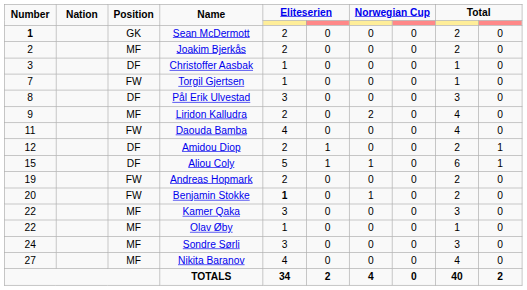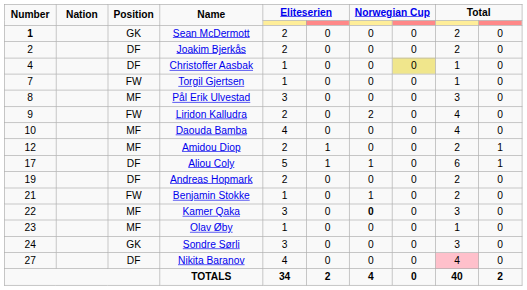 <table class="wikitable" style="font-size: 100%; text-align: center;">
 <tr>
 <td rowspan="2" width="10%" align="center"><strong>Number</strong></td>
 <td rowspan="2" width="10%" align="center"><strong>Nation</strong></td>
 <td rowspan="2" width="10%" align="center"><strong>Position</strong></td>
 <td rowspan="2" width="20%" align="center"><strong>Name</strong></td>
 <td colspan="2" align="center"><strong><a href='#'>Eliteserien</a></strong></td>
 <td colspan="2" align="center"><strong><a href='#'>Norwegian Cup</a></strong></td>
 <td colspan="2" align="center"><strong>Total</strong></td>
 </tr>
 <tr>
 <th width=60 style="background: #FFEE99"></th>
 <th width=60 style="background: #FF8888"></th>
 <th width=60 style="background: #FFEE99"></th>
 <th width=60 style="background: #FF8888"></th>
 <th width=60 style="background: #FFEE99"></th>
 <th width=60 style="background: #FF8888"></th>
 </tr>
 <tr>
 <td><strong>1</strong></td>
 <td></td>
 <td>GK</td>
 <td><a href='#'>Sean McDermott</a></td>
 <td>2</td>
 <td>0</td>
 <td>0</td>
 <td>0</td>
 <td>2</td>
 <td>0</td>
 </tr>
 <tr>
 <td>2</td>
 <td></td>
-<td>MF</td>
+<td>DF</td>
 <td><a href='#'>Joakim Bjerkås</a></td>
 <td>2</td>
 <td>0</td>
 <td>0</td>
 <td>0</td>
 <td>2</td>
 <td>0</td>
 </tr>
 <tr>
-<td>3</td>
+<td>4</td>
 <td></td>
 <td>DF</td>
 <td><a href='#'>Christoffer Aasbak</a></td>
 <td>1</td>
 <td>0</td>
 <td>0</td>
-<td>0</td>
+<td style="background: khaki;">0</td>
 <td>1</td>
 <td>0</td>
 </tr>
 <tr>
 <td>7</td>
 <td></td>
 <td>FW</td>
 <td><a href='#'>Torgil Gjertsen</a></td>
 <td>1</td>
 <td>0</td>
 <td>0</td>
 <td>0</td>
 <td>1</td>
 <td>0</td>
 </tr>
 <tr>
 <td>8</td>
 <td></td>
-<td>DF</td>
+<td>MF</td>
 <td><a href='#'>Pål Erik Ulvestad</a></td>
 <td>3</td>
 <td>0</td>
 <td>0</td>
 <td>0</td>
 <td>3</td>
 <td>0</td>
 </tr>
 <tr>
 <td>9</td>
 <td></td>
-<td>MF</td>
+<td>FW</td>
 <td><a href='#'>Liridon Kalludra</a></td>
 <td>2</td>
 <td>0</td>
 <td>2</td>
 <td>0</td>
 <td>4</td>
 <td>0</td>
 </tr>
 <tr>
-<td>11</td>
+<td>10</td>
 <td></td>
-<td>FW</td>
+<td>MF</td>
 <td><a href='#'>Daouda Bamba</a></td>
 <td>4</td>
 <td>0</td>
 <td>0</td>
 <td>0</td>
 <td>4</td>
 <td>0</td>
 </tr>
 <tr>
 <td>12</td>
 <td></td>
-<td>DF</td>
+<td>MF</td>
 <td><a href='#'>Amidou Diop</a></td>
 <td>2</td>
 <td>1</td>
 <td>0</td>
 <td>0</td>
 <td>2</td>
 <td>1</td>
 </tr>
 <tr>
-<td>15</td>
+<td>17</td>
 <td></td>
 <td>DF</td>
 <td><a href='#'>Aliou Coly</a></td>
 <td>5</td>
 <td>1</td>
 <td>1</td>
 <td>0</td>
 <td>6</td>
 <td>1</td>
 </tr>
 <tr>
 <td>19</td>
 <td></td>
-<td>FW</td>
+<td>DF</td>
 <td><a href='#'>Andreas Hopmark</a></td>
 <td>2</td>
 <td>0</td>
 <td>0</td>
 <td>0</td>
 <td>2</td>
 <td>0</td>
 </tr>
 <tr>
-<td>20</td>
+<td>21</td>
 <td></td>
 <td>FW</td>
 <td><a href='#'>Benjamin Stokke</a></td>
-<td><strong>1</strong></td>
+<td>1</td>
 <td>0</td>
 <td>1</td>
 <td>0</td>
 <td>2</td>
 <td>0</td>
 </tr>
 <tr>
 <td>22</td>
 <td></td>
 <td>MF</td>
 <td><a href='#'>Kamer Qaka</a></td>
 <td>3</td>
 <td>0</td>
-<td>0</td>
+<td><strong>0</strong></td>
 <td>0</td>
 <td>3</td>
 <td>0</td>
 </tr>
 <tr>
-<td>22</td>
+<td>23</td>
 <td></td>
 <td>MF</td>
 <td><a href='#'>Olav Øby</a></td>
 <td>1</td>
 <td>0</td>
 <td>0</td>
 <td>0</td>
 <td>1</td>
 <td>0</td>
 </tr>
 <tr>
 <td>24</td>
 <td></td>
-<td>MF</td>
+<td>GK</td>
 <td><a href='#'>Sondre Sørli</a></td>
 <td>3</td>
 <td>0</td>
 <td>0</td>
 <td>0</td>
 <td>3</td>
 <td>0</td>
 </tr>
 <tr>
 <td>27</td>
 <td></td>
-<td>MF</td>
+<td>DF</td>
 <td><a href='#'>Nikita Baranov</a></td>
 <td>4</td>
 <td>0</td>
 <td>0</td>
 <td>0</td>
-<td>4</td>
+<td style="background: pink;">4</td>
 <td>0</td>
 </tr>
 <tr>
 <td colspan="3"></td>
 <td><strong>TOTALS</strong></td>
 <td><strong>34</strong></td>
 <td><strong>2</strong></td>
 <td><strong>4</strong></td>
 <td><strong>0</strong></td>
 <td><strong>40</strong></td>
 <td><strong>2</strong></td>
 </tr>
 </table>
